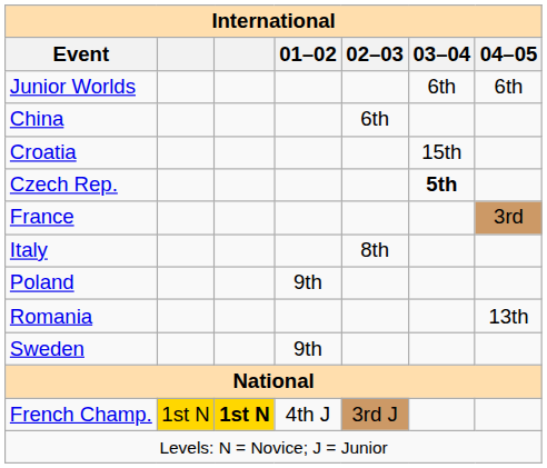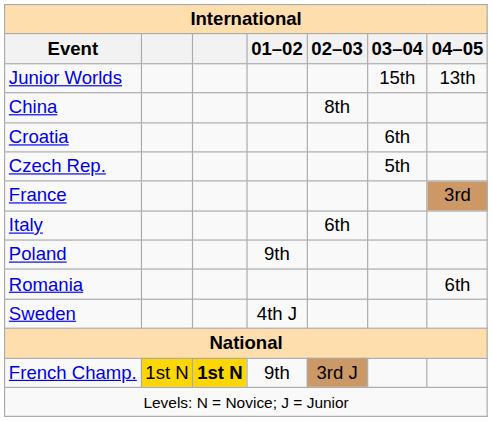 <table class="wikitable" style="text-align:center">
 <tr>
 <th style="background-color: #ffdead; " colspan=7 align=center>International</th>
 </tr>
 <tr>
 <th>Event</th>
 <th></th>
 <th></th>
 <th>01–02</th>
 <th>02–03</th>
 <th>03–04</th>
 <th>04–05</th>
 </tr>
 <tr>
 <td align=left><a href='#'>Junior Worlds</a></td>
 <td></td>
 <td></td>
 <td></td>
 <td></td>
-<td>6th</td>
-<td>6th</td>
+<td>15th</td>
+<td>13th</td>
 </tr>
 <tr>
 <td align=left> <a href='#'>China</a></td>
 <td></td>
 <td></td>
 <td></td>
-<td>6th</td>
+<td>8th</td>
 <td></td>
 <td></td>
 </tr>
 <tr>
 <td align=left> <a href='#'>Croatia</a></td>
 <td></td>
 <td></td>
 <td></td>
 <td></td>
-<td>15th</td>
+<td>6th</td>
 <td></td>
 </tr>
 <tr>
 <td align=left> <a href='#'>Czech Rep.</a></td>
 <td></td>
 <td></td>
 <td></td>
 <td></td>
-<td><strong>5th</strong></td>
+<td>5th</td>
 <td></td>
 </tr>
 <tr>
 <td align=left> <a href='#'>France</a></td>
 <td></td>
 <td></td>
 <td></td>
 <td></td>
 <td></td>
 <td bgcolor=cc9966>3rd</td>
 </tr>
 <tr>
 <td align=left> <a href='#'>Italy</a></td>
 <td></td>
 <td></td>
 <td></td>
-<td>8th</td>
+<td>6th</td>
 <td></td>
 <td></td>
 </tr>
 <tr>
 <td align=left> <a href='#'>Poland</a></td>
 <td></td>
 <td></td>
 <td>9th</td>
 <td></td>
 <td></td>
 <td></td>
 </tr>
 <tr>
 <td align=left> <a href='#'>Romania</a></td>
 <td></td>
 <td></td>
 <td></td>
 <td></td>
 <td></td>
-<td>13th</td>
+<td>6th</td>
 </tr>
 <tr>
 <td align=left> <a href='#'>Sweden</a></td>
 <td></td>
 <td></td>
-<td>9th</td>
+<td>4th J</td>
 <td></td>
 <td></td>
 <td></td>
 </tr>
 <tr>
 <th style="background-color: #ffdead; " colspan=7 align=center>National</th>
 </tr>
 <tr>
 <td align=left><a href='#'>French Champ.</a></td>
 <td bgcolor=gold>1st N</td>
 <td bgcolor=gold><strong>1st N</strong></td>
-<td>4th J</td>
+<td>9th</td>
 <td bgcolor=cc9966>3rd J</td>
 <td></td>
 <td></td>
 </tr>
 <tr>
 <td colspan=8 align=center><small> Levels: N = Novice; J = Junior </small></td>
 </tr>
 </table>
